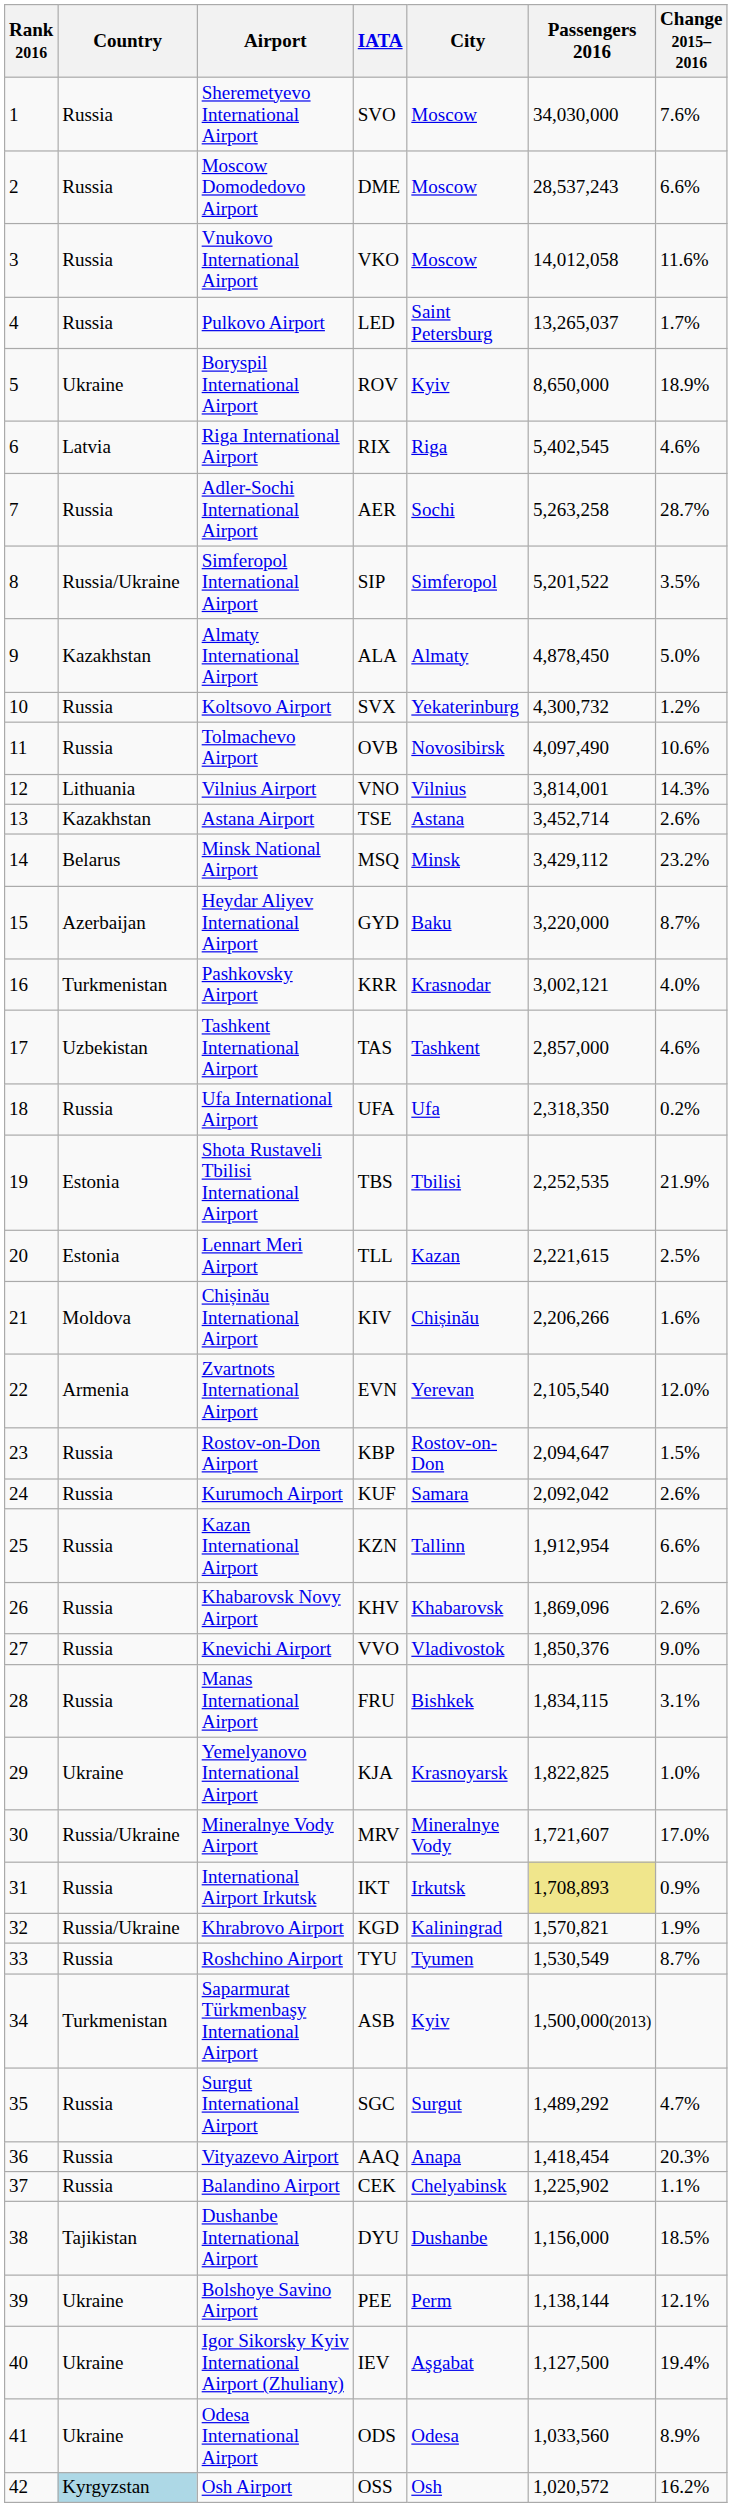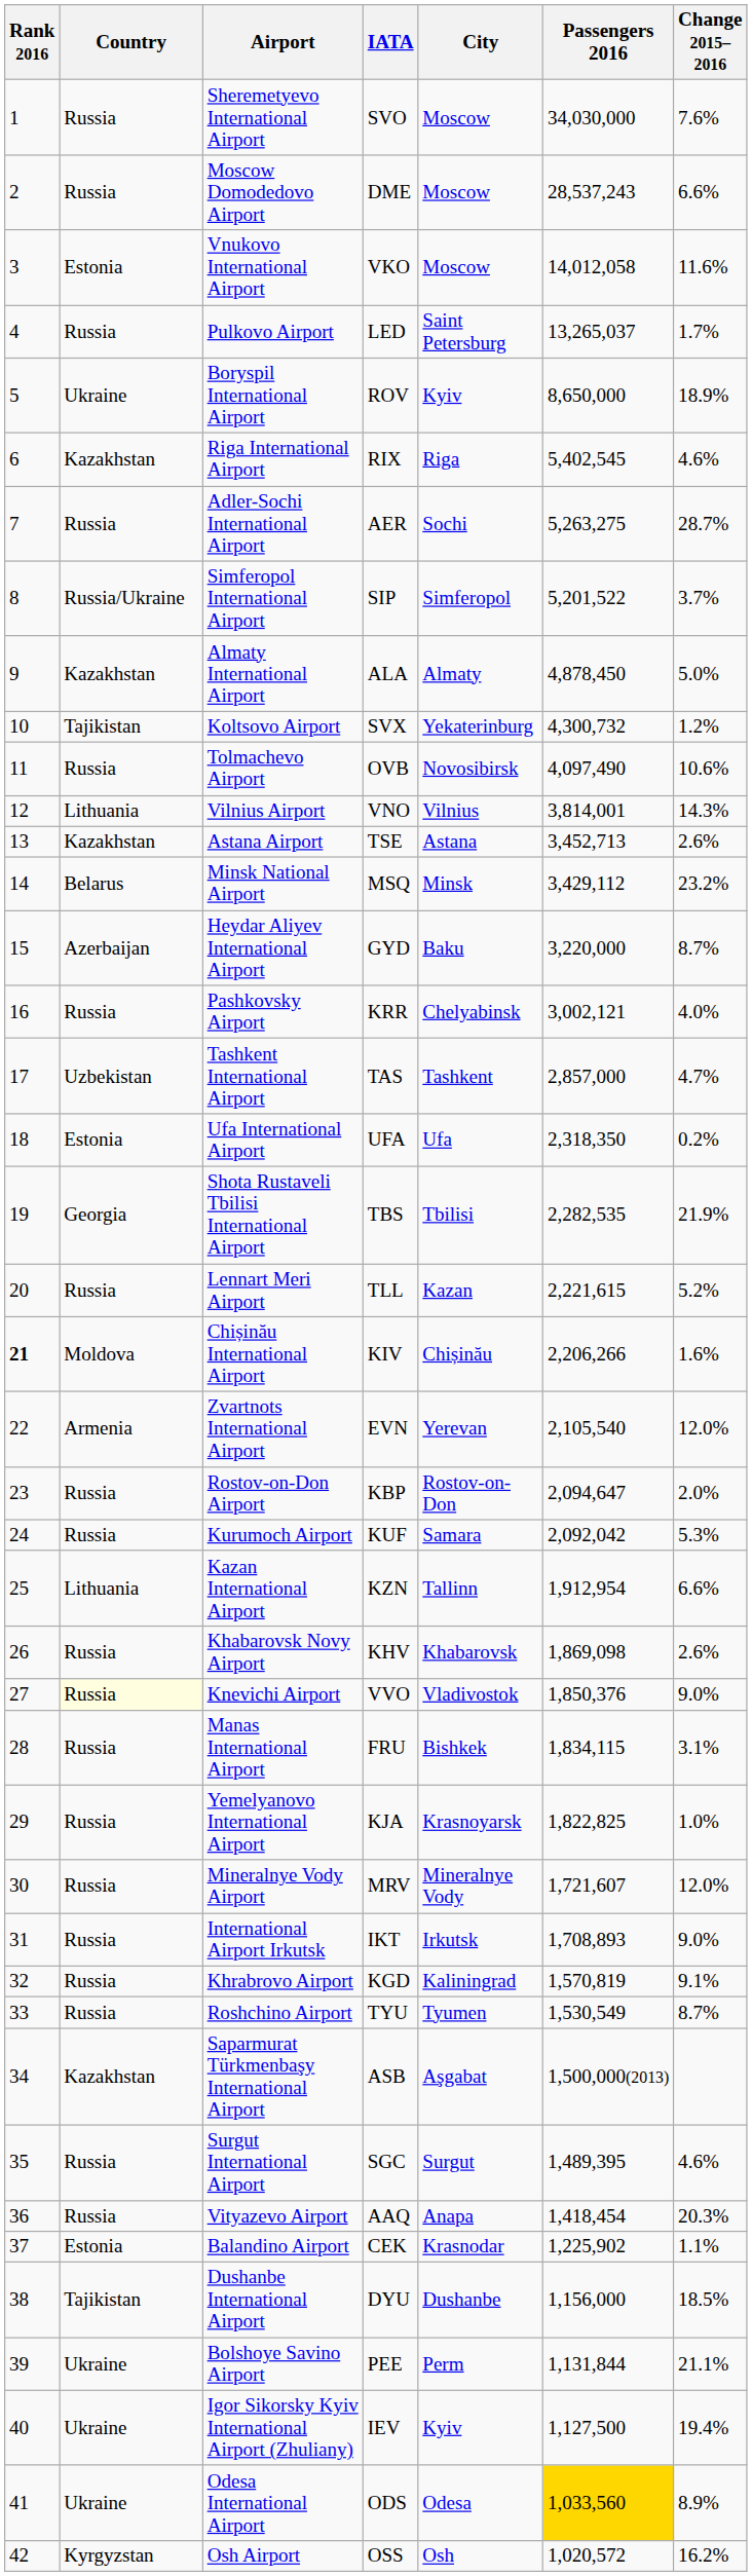 <table class="wikitable sortable">
 <tr>
 <th>Rank<br><small>2016</small></th>
 <th style="width:150px;">Country</th>
 <th style="width:240px;">Airport</th>
 <th><a href='#'>IATA</a></th>
 <th style="width:110px;">City</th>
 <th>Passengers<br>2016</th>
 <th>Change<br><small>2015–2016</small></th>
 </tr>
 <tr>
 <td>1</td>
 <td>Russia</td>
 <td><a href='#'>Sheremetyevo International Airport</a></td>
 <td>SVO</td>
 <td><a href='#'>Moscow</a></td>
 <td>34,030,000</td>
 <td>7.6%</td>
 </tr>
 <tr>
 <td>2</td>
 <td>Russia</td>
 <td><a href='#'>Moscow Domodedovo Airport</a></td>
 <td>DME</td>
 <td><a href='#'>Moscow</a></td>
 <td>28,537,243</td>
 <td>6.6%</td>
 </tr>
 <tr>
 <td>3</td>
-<td>Russia</td>
+<td>Estonia</td>
 <td><a href='#'>Vnukovo International Airport</a></td>
 <td>VKO</td>
 <td><a href='#'>Moscow</a></td>
 <td>14,012,058</td>
 <td>11.6%</td>
 </tr>
 <tr>
 <td>4</td>
 <td>Russia</td>
 <td><a href='#'>Pulkovo Airport</a></td>
 <td>LED</td>
 <td><a href='#'>Saint Petersburg</a></td>
 <td>13,265,037</td>
 <td>1.7%</td>
 </tr>
 <tr>
 <td>5</td>
 <td>Ukraine</td>
 <td><a href='#'>Boryspil International Airport</a></td>
 <td>ROV</td>
 <td><a href='#'>Kyiv</a></td>
 <td>8,650,000</td>
 <td>18.9%</td>
 </tr>
 <tr>
 <td>6</td>
-<td>Latvia</td>
+<td>Kazakhstan</td>
 <td><a href='#'>Riga International Airport</a></td>
 <td>RIX</td>
 <td><a href='#'>Riga</a></td>
 <td>5,402,545</td>
 <td>4.6%</td>
 </tr>
 <tr>
 <td>7</td>
 <td>Russia</td>
 <td><a href='#'>Adler-Sochi International Airport</a></td>
 <td>AER</td>
 <td><a href='#'>Sochi</a></td>
-<td>5,263,258</td>
+<td>5,263,275</td>
 <td>28.7%</td>
 </tr>
 <tr>
 <td>8</td>
 <td>Russia/Ukraine</td>
 <td><a href='#'>Simferopol International Airport</a></td>
 <td>SIP</td>
 <td><a href='#'>Simferopol</a></td>
 <td>5,201,522</td>
-<td>3.5%</td>
+<td>3.7%</td>
 </tr>
 <tr>
 <td>9</td>
 <td>Kazakhstan</td>
 <td><a href='#'>Almaty International Airport</a></td>
 <td>ALA</td>
 <td><a href='#'>Almaty</a></td>
 <td>4,878,450</td>
 <td>5.0%</td>
 </tr>
 <tr>
 <td>10</td>
-<td>Russia</td>
+<td>Tajikistan</td>
 <td><a href='#'>Koltsovo Airport</a></td>
 <td>SVX</td>
 <td><a href='#'>Yekaterinburg</a></td>
 <td>4,300,732</td>
 <td>1.2%</td>
 </tr>
 <tr>
 <td>11</td>
 <td>Russia</td>
 <td><a href='#'>Tolmachevo Airport</a></td>
 <td>OVB</td>
 <td><a href='#'>Novosibirsk</a></td>
 <td>4,097,490</td>
 <td>10.6%</td>
 </tr>
 <tr>
 <td>12</td>
 <td>Lithuania</td>
 <td><a href='#'>Vilnius Airport</a></td>
 <td>VNO</td>
 <td><a href='#'>Vilnius</a></td>
 <td>3,814,001</td>
 <td>14.3%</td>
 </tr>
 <tr>
 <td>13</td>
 <td>Kazakhstan</td>
 <td><a href='#'>Astana Airport</a></td>
 <td>TSE</td>
 <td><a href='#'>Astana</a></td>
-<td>3,452,714</td>
+<td>3,452,713</td>
 <td>2.6%</td>
 </tr>
 <tr>
 <td>14</td>
 <td>Belarus</td>
 <td><a href='#'>Minsk National Airport</a></td>
 <td>MSQ</td>
 <td><a href='#'>Minsk</a></td>
 <td>3,429,112</td>
 <td>23.2%</td>
 </tr>
 <tr>
 <td>15</td>
 <td>Azerbaijan</td>
 <td><a href='#'>Heydar Aliyev International Airport</a></td>
 <td>GYD</td>
 <td><a href='#'>Baku</a></td>
 <td>3,220,000</td>
 <td>8.7%</td>
 </tr>
 <tr>
 <td>16</td>
-<td>Turkmenistan</td>
+<td>Russia</td>
 <td><a href='#'>Pashkovsky Airport</a></td>
 <td>KRR</td>
-<td><a href='#'>Krasnodar</a></td>
+<td><a href='#'>Chelyabinsk</a></td>
 <td>3,002,121</td>
 <td>4.0%</td>
 </tr>
 <tr>
 <td>17</td>
 <td>Uzbekistan</td>
 <td><a href='#'>Tashkent International Airport</a></td>
 <td>TAS</td>
 <td><a href='#'>Tashkent</a></td>
 <td>2,857,000</td>
-<td>4.6%</td>
+<td>4.7%</td>
 </tr>
 <tr>
 <td>18</td>
-<td>Russia</td>
+<td>Estonia</td>
 <td><a href='#'>Ufa International Airport</a></td>
 <td>UFA</td>
 <td><a href='#'>Ufa</a></td>
 <td>2,318,350</td>
 <td>0.2%</td>
 </tr>
 <tr>
 <td>19</td>
-<td>Estonia</td>
+<td>Georgia</td>
 <td><a href='#'>Shota Rustaveli Tbilisi International Airport</a></td>
 <td>TBS</td>
 <td><a href='#'>Tbilisi</a></td>
-<td>2,252,535</td>
+<td>2,282,535</td>
 <td>21.9%</td>
 </tr>
 <tr>
 <td>20</td>
-<td>Estonia</td>
+<td>Russia</td>
 <td><a href='#'>Lennart Meri Airport</a></td>
 <td>TLL</td>
 <td><a href='#'>Kazan</a></td>
 <td>2,221,615</td>
-<td>2.5%</td>
+<td>5.2%</td>
 </tr>
 <tr>
-<td>21</td>
+<td><strong>21</strong></td>
 <td>Moldova</td>
 <td><a href='#'>Chișinău International Airport</a></td>
 <td>KIV</td>
 <td><a href='#'>Chișinău</a></td>
 <td>2,206,266</td>
 <td>1.6%</td>
 </tr>
 <tr>
 <td>22</td>
 <td>Armenia</td>
 <td><a href='#'>Zvartnots International Airport</a></td>
 <td>EVN</td>
 <td><a href='#'>Yerevan</a></td>
 <td>2,105,540</td>
 <td>12.0%</td>
 </tr>
 <tr>
 <td>23</td>
 <td>Russia</td>
 <td><a href='#'>Rostov-on-Don Airport</a></td>
 <td>KBP</td>
 <td><a href='#'>Rostov-on-Don</a></td>
 <td>2,094,647</td>
-<td>1.5%</td>
+<td>2.0%</td>
 </tr>
 <tr>
 <td>24</td>
 <td>Russia</td>
 <td><a href='#'>Kurumoch Airport</a></td>
 <td>KUF</td>
 <td><a href='#'>Samara</a></td>
 <td>2,092,042</td>
-<td>2.6%</td>
+<td>5.3%</td>
 </tr>
 <tr>
 <td>25</td>
-<td>Russia</td>
+<td>Lithuania</td>
 <td><a href='#'>Kazan International Airport</a></td>
 <td>KZN</td>
 <td><a href='#'>Tallinn</a></td>
 <td>1,912,954</td>
 <td>6.6%</td>
 </tr>
 <tr>
 <td>26</td>
 <td>Russia</td>
 <td><a href='#'>Khabarovsk Novy Airport</a></td>
 <td>KHV</td>
 <td><a href='#'>Khabarovsk</a></td>
-<td>1,869,096</td>
+<td>1,869,098</td>
 <td>2.6%</td>
 </tr>
 <tr>
 <td>27</td>
-<td>Russia</td>
+<td style="background: lightyellow;">Russia</td>
 <td><a href='#'>Knevichi Airport</a></td>
 <td>VVO</td>
 <td><a href='#'>Vladivostok</a></td>
 <td>1,850,376</td>
 <td>9.0%</td>
 </tr>
 <tr>
 <td>28</td>
 <td>Russia</td>
 <td><a href='#'>Manas International Airport</a></td>
 <td>FRU</td>
 <td><a href='#'>Bishkek</a></td>
 <td>1,834,115</td>
 <td>3.1%</td>
 </tr>
 <tr>
 <td>29</td>
-<td>Ukraine</td>
+<td>Russia</td>
 <td><a href='#'>Yemelyanovo International Airport</a></td>
 <td>KJA</td>
 <td><a href='#'>Krasnoyarsk</a></td>
 <td>1,822,825</td>
 <td>1.0%</td>
 </tr>
 <tr>
 <td>30</td>
-<td>Russia/Ukraine</td>
+<td>Russia</td>
 <td><a href='#'>Mineralnye Vody Airport</a></td>
 <td>MRV</td>
 <td><a href='#'>Mineralnye Vody</a></td>
 <td>1,721,607</td>
-<td>17.0%</td>
+<td>12.0%</td>
 </tr>
 <tr>
 <td>31</td>
 <td>Russia</td>
 <td><a href='#'>International Airport Irkutsk</a></td>
 <td>IKT</td>
 <td><a href='#'>Irkutsk</a></td>
-<td style="background: khaki;">1,708,893</td>
-<td>0.9%</td>
+<td>1,708,893</td>
+<td>9.0%</td>
 </tr>
 <tr>
 <td>32</td>
-<td>Russia/Ukraine</td>
+<td>Russia</td>
 <td><a href='#'>Khrabrovo Airport</a></td>
 <td>KGD</td>
 <td><a href='#'>Kaliningrad</a></td>
-<td>1,570,821</td>
-<td>1.9%</td>
+<td>1,570,819</td>
+<td>9.1%</td>
 </tr>
 <tr>
 <td>33</td>
 <td>Russia</td>
 <td><a href='#'>Roshchino Airport</a></td>
 <td>TYU</td>
 <td><a href='#'>Tyumen</a></td>
 <td>1,530,549</td>
 <td>8.7%</td>
 </tr>
 <tr>
 <td>34</td>
-<td>Turkmenistan</td>
+<td>Kazakhstan</td>
 <td><a href='#'>Saparmurat Türkmenbaşy International Airport</a></td>
 <td>ASB</td>
-<td><a href='#'>Kyiv</a></td>
+<td><a href='#'>Aşgabat</a></td>
 <td>1,500,000<small>(2013)</small></td>
 <td align=center></td>
 </tr>
 <tr>
 <td>35</td>
 <td>Russia</td>
 <td><a href='#'>Surgut International Airport</a></td>
 <td>SGC</td>
 <td><a href='#'>Surgut</a></td>
-<td>1,489,292</td>
-<td>4.7%</td>
+<td>1,489,395</td>
+<td>4.6%</td>
 </tr>
 <tr>
 <td>36</td>
 <td>Russia</td>
 <td><a href='#'>Vityazevo Airport</a></td>
 <td>AAQ</td>
 <td><a href='#'>Anapa</a></td>
 <td>1,418,454</td>
 <td>20.3%</td>
 </tr>
 <tr>
 <td>37</td>
-<td>Russia</td>
+<td>Estonia</td>
 <td><a href='#'>Balandino Airport</a></td>
 <td>CEK</td>
-<td><a href='#'>Chelyabinsk</a></td>
+<td><a href='#'>Krasnodar</a></td>
 <td>1,225,902</td>
 <td>1.1%</td>
 </tr>
 <tr>
 <td>38</td>
 <td>Tajikistan</td>
 <td><a href='#'>Dushanbe International Airport</a></td>
 <td>DYU</td>
 <td><a href='#'>Dushanbe</a></td>
 <td>1,156,000</td>
 <td>18.5%</td>
 </tr>
 <tr>
 <td>39</td>
 <td>Ukraine</td>
 <td><a href='#'>Bolshoye Savino Airport</a></td>
 <td>PEE</td>
 <td><a href='#'>Perm</a></td>
-<td>1,138,144</td>
-<td>12.1%</td>
+<td>1,131,844</td>
+<td>21.1%</td>
 </tr>
 <tr>
 <td>40</td>
 <td>Ukraine</td>
 <td><a href='#'>Igor Sikorsky Kyiv International Airport (Zhuliany)</a></td>
 <td>IEV</td>
-<td><a href='#'>Aşgabat</a></td>
+<td><a href='#'>Kyiv</a></td>
 <td>1,127,500</td>
 <td>19.4%</td>
 </tr>
 <tr>
 <td>41</td>
 <td>Ukraine</td>
 <td><a href='#'>Odesa International Airport</a></td>
 <td>ODS</td>
 <td><a href='#'>Odesa</a></td>
-<td>1,033,560</td>
+<td style="background: gold;">1,033,560</td>
 <td>8.9%</td>
 </tr>
 <tr>
 <td>42</td>
-<td style="background: lightblue;">Kyrgyzstan</td>
+<td>Kyrgyzstan</td>
 <td><a href='#'>Osh Airport</a></td>
 <td>OSS</td>
 <td><a href='#'>Osh</a></td>
 <td>1,020,572</td>
 <td>16.2%</td>
 </tr>
 </table>
